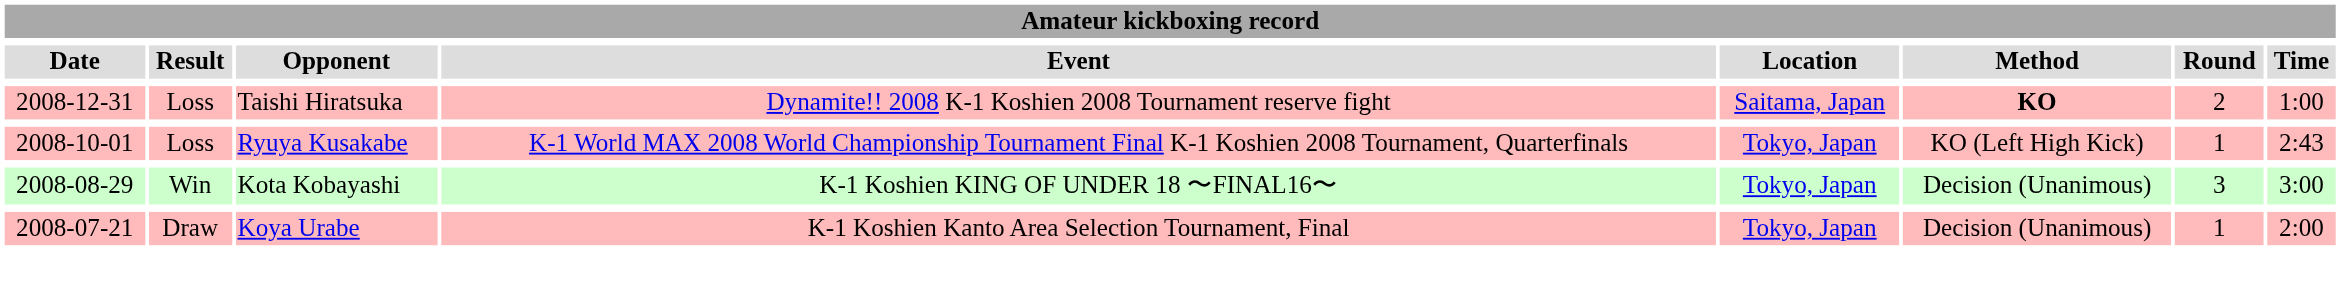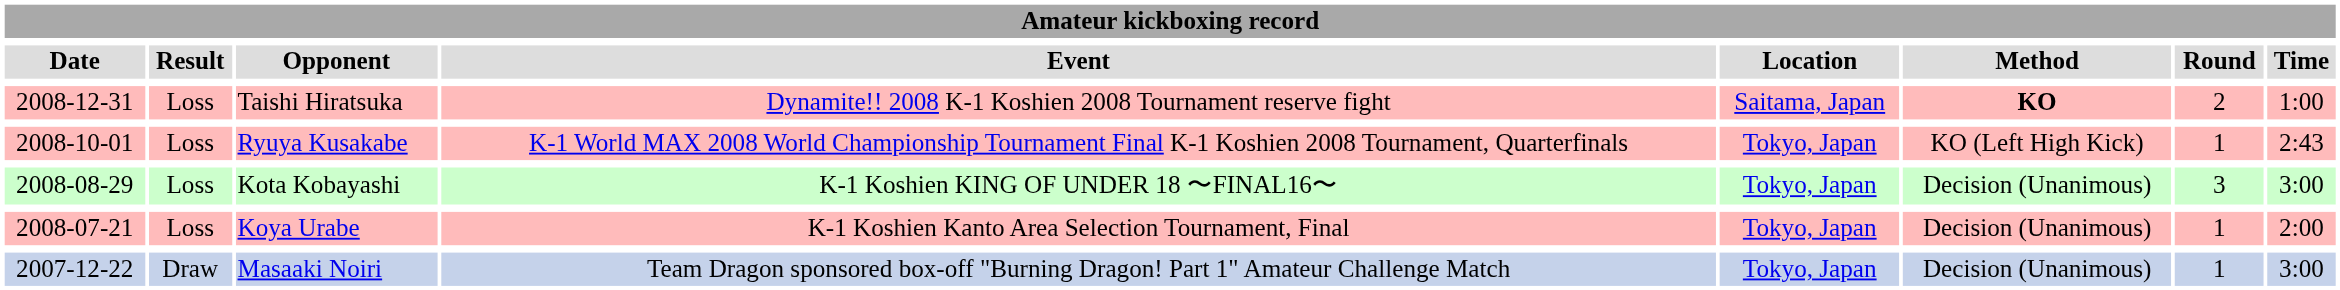 <table class="toccolours" width=100% style="clear:both; margin:1.5em auto; font-size:85%; text-align:center;">
 <tr>
 <th colspan=8 style="background:#A9A9A9"><span>Amateur kickboxing record</span></th>
 </tr>
 <tr>
 </tr>
 <tr bgcolor="#dddddd">
 <th>Date</th>
 <th>Result</th>
 <th>Opponent</th>
 <th>Event</th>
 <th>Location</th>
 <th>Method</th>
 <th>Round</th>
 <th>Time</th>
 </tr>
 <tr>
 </tr>
 <tr bgcolor="#fbb">
 <td>2008-12-31</td>
 <td>Loss</td>
 <td align=left> Taishi Hiratsuka</td>
 <td><a href='#'>Dynamite!! 2008</a> K-1 Koshien 2008 Tournament reserve fight</td>
 <td><a href='#'>Saitama, Japan</a></td>
 <td><strong>KO</strong></td>
 <td>2</td>
 <td>1:00</td>
 </tr>
 <tr>
 </tr>
 <tr bgcolor="#fbb">
 <td>2008-10-01</td>
 <td>Loss</td>
 <td align=left> <a href='#'>Ryuya Kusakabe</a></td>
 <td><a href='#'>K-1 World MAX 2008 World Championship Tournament Final</a> K-1 Koshien 2008 Tournament, Quarterfinals</td>
 <td><a href='#'>Tokyo, Japan</a></td>
 <td>KO (Left High Kick)</td>
 <td>1</td>
 <td>2:43</td>
 </tr>
 <tr>
 </tr>
 <tr bgcolor="#cfc">
 <td>2008-08-29</td>
-<td>Win</td>
+<td>Loss</td>
 <td align=left> Kota Kobayashi</td>
 <td>K-1 Koshien KING OF UNDER 18 〜FINAL16〜</td>
 <td><a href='#'>Tokyo, Japan</a></td>
 <td>Decision (Unanimous)</td>
 <td>3</td>
 <td>3:00</td>
 </tr>
 <tr>
 </tr>
 <tr bgcolor="#fbb">
 <td>2008-07-21</td>
-<td>Draw</td>
+<td>Loss</td>
 <td align=left> <a href='#'>Koya Urabe</a></td>
 <td>K-1 Koshien Kanto Area Selection Tournament, Final</td>
 <td><a href='#'>Tokyo, Japan</a></td>
 <td>Decision (Unanimous)</td>
 <td>1</td>
 <td>2:00</td>
 </tr>
 <tr>
 </tr>
+<tr bgcolor="#c5d2ea">
+<td>2007-12-22</td>
+<td>Draw</td>
+<td align=left> <a href='#'>Masaaki Noiri</a></td>
+<td>Team Dragon sponsored box-off "Burning Dragon! Part 1" Amateur Challenge Match</td>
+<td><a href='#'>Tokyo, Japan</a></td>
+<td>Decision (Unanimous)</td>
+<td>1</td>
+<td>3:00</td>
+</tr>
 </table>
